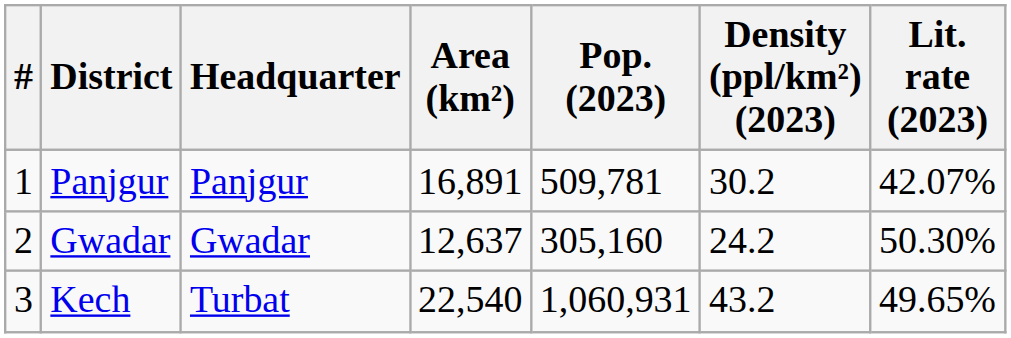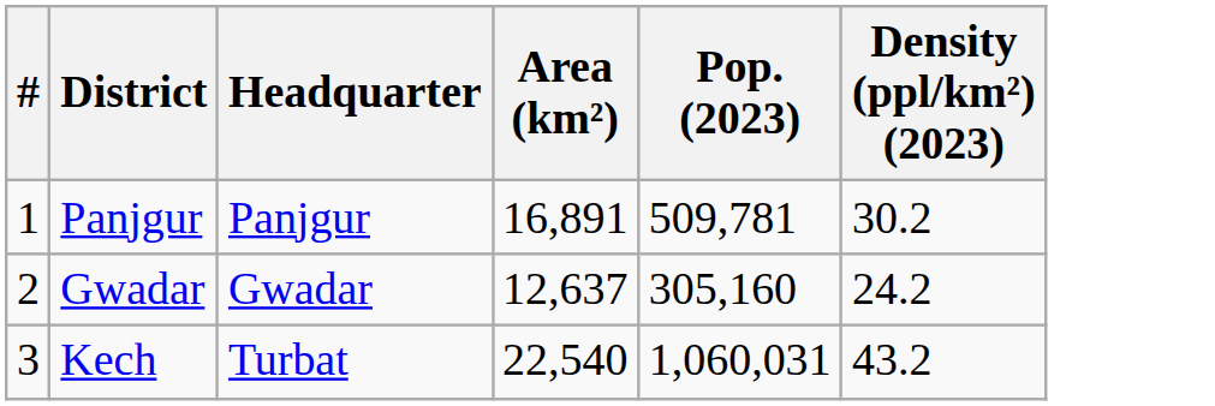 <table class="wikitable sortable">
 <tr>
 <th>#</th>
 <th>District</th>
 <th>Headquarter</th>
 <th>Area<br>(km²)</th>
 <th>Pop.<br>(2023)</th>
 <th>Density<br>(ppl/km²)<br>(2023)</th>
-<th>Lit.<br>rate<br>(2023)</th>
 </tr>
 <tr>
 <td>1</td>
 <td><a href='#'>Panjgur</a></td>
 <td><a href='#'>Panjgur</a></td>
 <td>16,891</td>
 <td>509,781</td>
 <td>30.2</td>
-<td>42.07%</td>
 </tr>
 <tr>
 <td>2</td>
 <td><a href='#'>Gwadar</a></td>
 <td><a href='#'>Gwadar</a></td>
 <td>12,637</td>
 <td>305,160</td>
 <td>24.2</td>
-<td>50.30%</td>
 </tr>
 <tr>
 <td>3</td>
 <td><a href='#'>Kech</a></td>
 <td><a href='#'>Turbat</a></td>
 <td>22,540</td>
-<td>1,060,931</td>
+<td>1,060,031</td>
 <td>43.2</td>
-<td>49.65%</td>
 </tr>
 </table>
